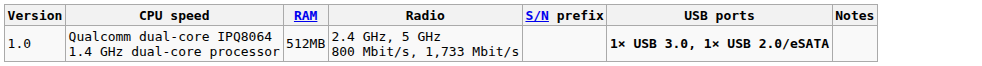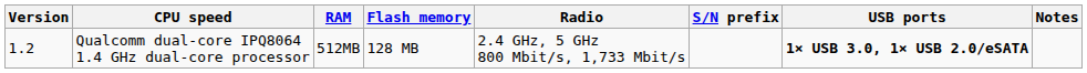 <table class="wikitable">
 <tr>
 <th>Version</th>
 <th>CPU speed</th>
 <th><a href='#'>RAM</a></th>
+<th><a href='#'>Flash memory</a></th>
 <th>Radio</th>
 <th><a href='#'>S/N</a> prefix</th>
 <th>USB ports</th>
 <th>Notes</th>
 </tr>
 <tr>
-<td>1.0</td>
+<td>1.2</td>
 <td>Qualcomm dual-core IPQ8064<br>1.4 GHz dual-core processor</td>
 <td>512MB</td>
+<td>128 MB</td>
 <td>2.4 GHz, 5 GHz<br>800 Mbit/s, 1,733 Mbit/s</td>
 <td></td>
 <td><strong>1× USB 3.0, 1× USB 2.0/eSATA</strong></td>
 <td></td>
 </tr>
 </table>
